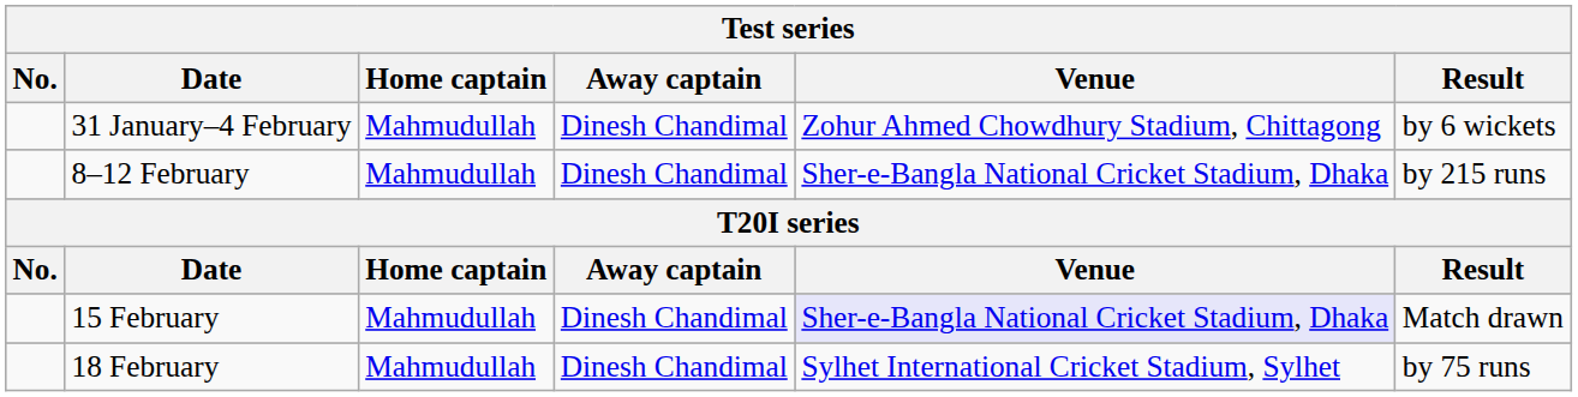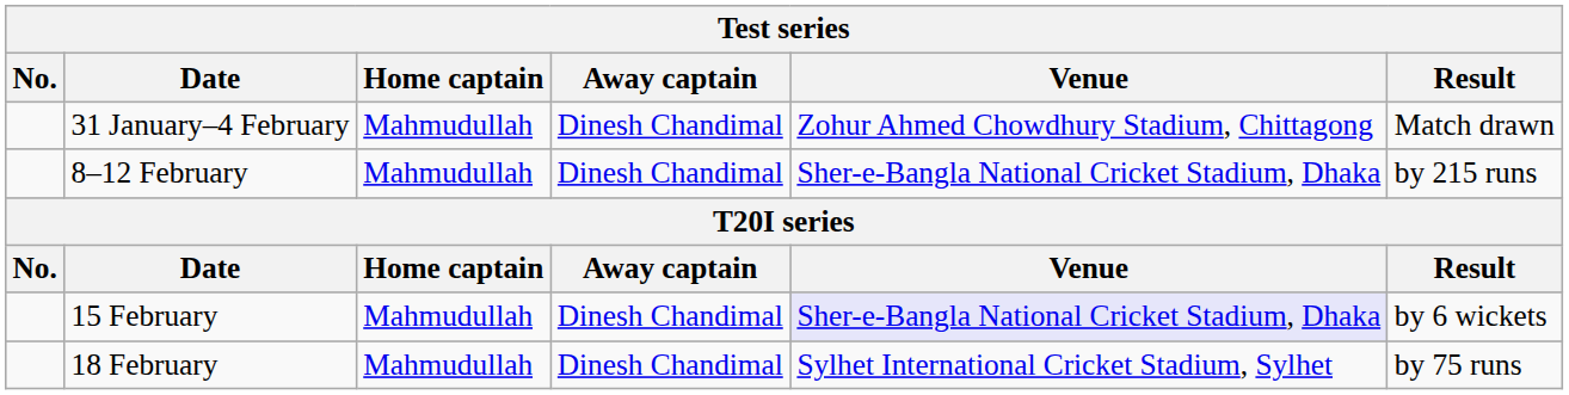 <table class="wikitable">
 <tr>
 <th colspan="6">Test series</th>
 </tr>
 <tr>
 <th>No.</th>
 <th>Date</th>
 <th>Home captain</th>
 <th>Away captain</th>
 <th>Venue</th>
 <th>Result</th>
 </tr>
 <tr>
 <td></td>
 <td>31 January–4 February</td>
 <td><a href='#'>Mahmudullah</a></td>
 <td><a href='#'>Dinesh Chandimal</a></td>
 <td><a href='#'>Zohur Ahmed Chowdhury Stadium</a>, <a href='#'>Chittagong</a></td>
-<td> by 6 wickets</td>
+<td>Match drawn</td>
 </tr>
 <tr>
 <td></td>
 <td>8–12 February</td>
 <td><a href='#'>Mahmudullah</a></td>
 <td><a href='#'>Dinesh Chandimal</a></td>
 <td><a href='#'>Sher-e-Bangla National Cricket Stadium</a>, <a href='#'>Dhaka</a></td>
 <td> by 215 runs</td>
 </tr>
 <tr>
 <th colspan="6">T20I series</th>
 </tr>
 <tr>
 <th>No.</th>
 <th>Date</th>
 <th>Home captain</th>
 <th>Away captain</th>
 <th>Venue</th>
 <th>Result</th>
 </tr>
 <tr>
 <td></td>
 <td>15 February</td>
 <td><a href='#'>Mahmudullah</a></td>
 <td><a href='#'>Dinesh Chandimal</a></td>
 <td style="background: lavender;"><a href='#'>Sher-e-Bangla National Cricket Stadium</a>, <a href='#'>Dhaka</a></td>
-<td>Match drawn</td>
+<td> by 6 wickets</td>
 </tr>
 <tr>
 <td></td>
 <td>18 February</td>
 <td><a href='#'>Mahmudullah</a></td>
 <td><a href='#'>Dinesh Chandimal</a></td>
 <td><a href='#'>Sylhet International Cricket Stadium</a>, <a href='#'>Sylhet</a></td>
 <td> by 75 runs</td>
 </tr>
 </table>
